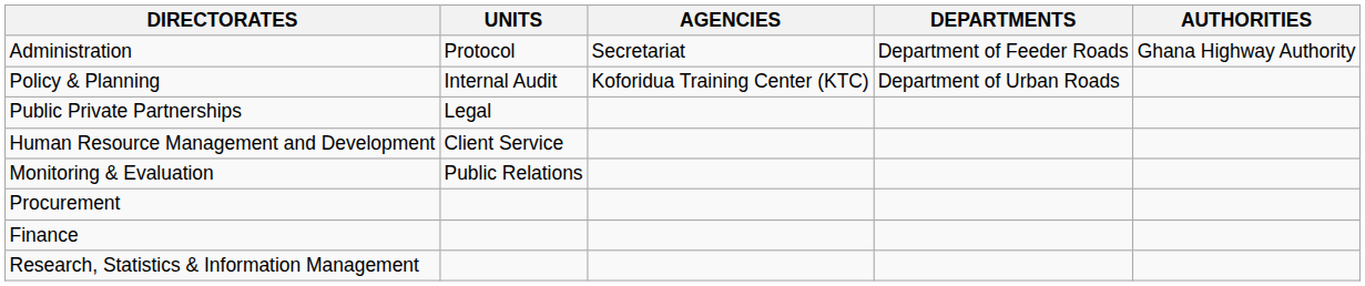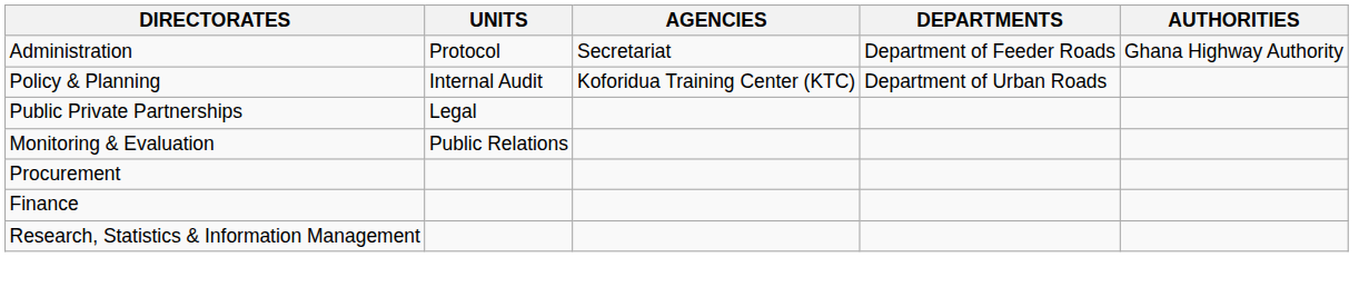 <table class="wikitable">
 <tr>
 <th>DIRECTORATES</th>
 <th>UNITS</th>
 <th>AGENCIES</th>
 <th>DEPARTMENTS</th>
 <th>AUTHORITIES</th>
 </tr>
 <tr>
 <td>Administration</td>
 <td>Protocol</td>
 <td> Secretariat</td>
 <td>Department of Feeder Roads</td>
 <td>Ghana Highway Authority</td>
 </tr>
 <tr>
 <td>Policy & Planning</td>
 <td>Internal Audit</td>
 <td>Koforidua Training Center (KTC)</td>
 <td>Department of Urban Roads</td>
 <td></td>
 </tr>
 <tr>
 <td>Public Private Partnerships</td>
 <td>Legal</td>
-<td></td>
-<td></td>
-<td></td>
-</tr>
-<tr>
-<td>Human Resource Management and Development</td>
-<td>Client Service</td>
 <td></td>
 <td></td>
 <td></td>
 </tr>
 <tr>
 <td>Monitoring & Evaluation</td>
 <td>Public Relations</td>
 <td></td>
 <td></td>
 <td></td>
 </tr>
 <tr>
 <td>Procurement</td>
 <td></td>
 <td></td>
 <td></td>
 <td></td>
 </tr>
 <tr>
 <td>Finance</td>
 <td></td>
 <td></td>
 <td></td>
 <td></td>
 </tr>
 <tr>
 <td>Research, Statistics & Information Management</td>
 <td></td>
 <td></td>
 <td></td>
 <td></td>
 </tr>
 </table>
